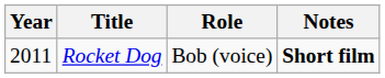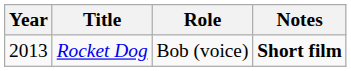 <table class="wikitable">
 <tr>
 <th>Year</th>
 <th>Title</th>
 <th>Role</th>
 <th class="unsortable">Notes</th>
 </tr>
 <tr>
-<td>2011</td>
+<td>2013</td>
 <td><em><a href='#'>Rocket Dog</a></em></td>
 <td>Bob (voice)</td>
 <td><strong>Short film</strong></td>
 </tr>
 </table>
